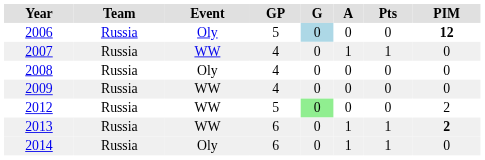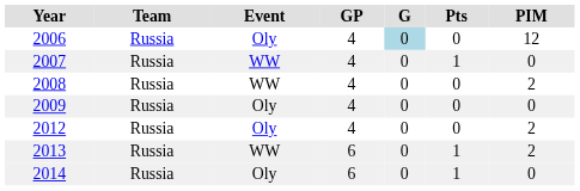 <table BORDER="0" CELLPADDING="2" CELLSPACING="0" width="35%">
 <tr ALIGN="center" bgcolor="#e0e0e0">
 <th>Year</th>
 <th>Team</th>
 <th>Event</th>
 <th>GP</th>
 <th>G</th>
-<th>A</th>
 <th>Pts</th>
 <th>PIM</th>
 </tr>
 <tr ALIGN="center">
 <td><a href='#'>2006</a></td>
 <td><a href='#'>Russia</a></td>
 <td><a href='#'>Oly</a></td>
-<td>5</td>
+<td>4</td>
 <td style="background: lightblue;">0</td>
 <td>0</td>
-<td>0</td>
-<td><strong>12</strong></td>
+<td>12</td>
 </tr>
 <tr ALIGN="center" bgcolor="#f0f0f0">
 <td><a href='#'>2007</a></td>
 <td>Russia</td>
 <td><a href='#'>WW</a></td>
 <td>4</td>
 <td>0</td>
 <td>1</td>
-<td>1</td>
 <td>0</td>
 </tr>
 <tr ALIGN="center">
 <td><a href='#'>2008</a></td>
 <td>Russia</td>
-<td>Oly</td>
+<td>WW</td>
 <td>4</td>
 <td>0</td>
 <td>0</td>
-<td>0</td>
-<td>0</td>
+<td>2</td>
 </tr>
 <tr ALIGN="center" bgcolor="#f0f0f0">
 <td><a href='#'>2009</a></td>
 <td>Russia</td>
-<td>WW</td>
+<td>Oly</td>
 <td>4</td>
-<td>0</td>
 <td>0</td>
 <td>0</td>
 <td>0</td>
 </tr>
 <tr ALIGN="center">
 <td><a href='#'>2012</a></td>
 <td>Russia</td>
-<td>WW</td>
-<td>5</td>
-<td style="background: lightgreen;">0</td>
+<td><a href='#'>Oly</a></td>
+<td>4</td>
 <td>0</td>
 <td>0</td>
 <td>2</td>
 </tr>
 <tr ALIGN="center" bgcolor="#f0f0f0">
 <td><a href='#'>2013</a></td>
 <td>Russia</td>
 <td>WW</td>
 <td>6</td>
 <td>0</td>
 <td>1</td>
-<td>1</td>
-<td><strong>2</strong></td>
+<td>2</td>
 </tr>
 <tr ALIGN="center" bgcolor="#f0f0f0">
 <td><a href='#'>2014</a></td>
 <td>Russia</td>
 <td>Oly</td>
 <td>6</td>
 <td>0</td>
 <td>1</td>
-<td>1</td>
 <td>0</td>
 </tr>
 </table>
